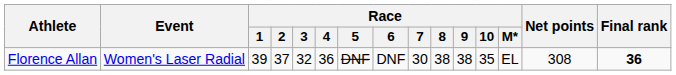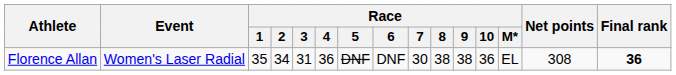 <table class="wikitable" style="font-size:90%">
 <tr>
 <th rowspan="2">Athlete</th>
 <th rowspan="2">Event</th>
 <th colspan=11>Race</th>
 <th rowspan=2>Net points</th>
 <th rowspan=2>Final rank</th>
 </tr>
 <tr style="font-size:95%">
 <th>1</th>
 <th>2</th>
 <th>3</th>
 <th>4</th>
 <th>5</th>
 <th>6</th>
 <th>7</th>
 <th>8</th>
 <th>9</th>
 <th>10</th>
 <th>M*</th>
 </tr>
 <tr align=center>
 <td align=left><a href='#'>Florence Allan</a></td>
 <td align=left><a href='#'>Women's Laser Radial</a></td>
-<td>39</td>
-<td>37</td>
-<td>32</td>
+<td>35</td>
+<td>34</td>
+<td>31</td>
 <td>36</td>
 <td><s>DNF</s></td>
 <td>DNF</td>
 <td>30</td>
 <td>38</td>
 <td>38</td>
-<td>35</td>
+<td>36</td>
 <td>EL</td>
 <td>308</td>
 <td><strong>36</strong></td>
 </tr>
 </table>
